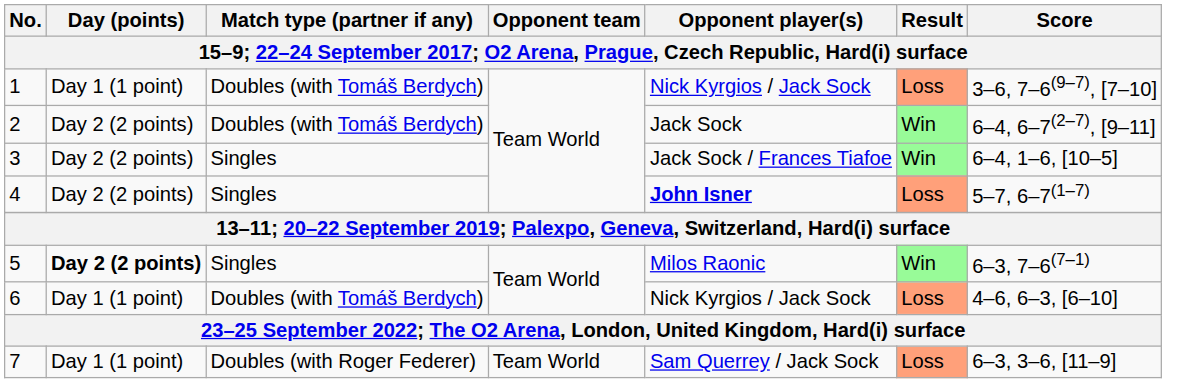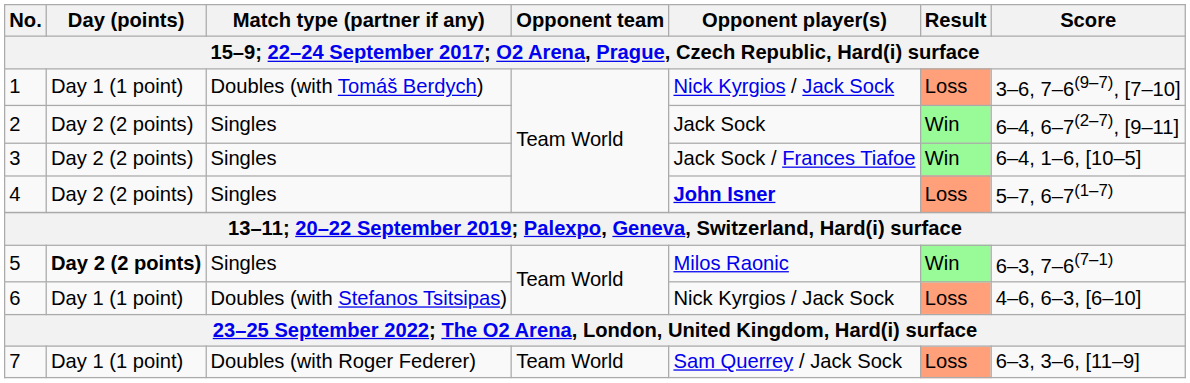 <table class="wikitable nowrap">
 <tr>
 <th scope="col">No.</th>
 <th scope="col">Day (points)</th>
 <th scope="col">Match type (partner if any)</th>
 <th scope="col">Opponent team</th>
 <th scope="col">Opponent player(s)</th>
 <th scope="col">Result</th>
 <th scope="col">Score</th>
 </tr>
 <tr>
 <th colspan=7>15–9; <a href='#'>22–24 September 2017</a>; <a href='#'>O2 Arena</a>, <a href='#'>Prague</a>, Czech Republic, Hard(i) surface</th>
 </tr>
 <tr>
 <td>1</td>
 <td>Day 1 (1 point)</td>
 <td>Doubles (with  <a href='#'>Tomáš Berdych</a>)</td>
 <td rowspan=4> Team World</td>
 <td> <a href='#'>Nick Kyrgios</a> /  <a href='#'>Jack Sock</a></td>
 <td bgcolor=FFA07A>Loss</td>
 <td>3–6, 7–6<sup>(9–7)</sup>, [7–10]</td>
 </tr>
 <tr>
 <td>2</td>
 <td>Day 2 (2 points)</td>
-<td>Doubles (with  <a href='#'>Tomáš Berdych</a>)</td>
+<td>Singles</td>
 <td> Jack Sock</td>
 <td bgcolor=98FB98>Win</td>
 <td>6–4, 6–7<sup>(2–7)</sup>, [9–11]</td>
 </tr>
 <tr>
 <td>3</td>
 <td>Day 2 (2 points)</td>
 <td>Singles</td>
 <td> Jack Sock /  <a href='#'>Frances Tiafoe</a></td>
 <td bgcolor=98FB98>Win</td>
 <td>6–4, 1–6, [10–5]</td>
 </tr>
 <tr>
 <td>4</td>
 <td>Day 2 (2 points)</td>
 <td>Singles</td>
 <td><strong> <a href='#'>John Isner</a></strong></td>
 <td bgcolor=FFA07A>Loss</td>
 <td>5–7, 6–7<sup>(1–7)</sup></td>
 </tr>
 <tr>
 </tr>
 <tr>
 <th colspan=7>13–11; <a href='#'>20–22 September 2019</a>; <a href='#'>Palexpo</a>, <a href='#'>Geneva</a>, Switzerland, Hard(i) surface</th>
 </tr>
 <tr>
 <td>5</td>
 <td><strong>Day 2 (2 points)</strong></td>
 <td>Singles</td>
 <td rowspan=2> Team World</td>
 <td> <a href='#'>Milos Raonic</a></td>
 <td bgcolor=98FB98>Win</td>
 <td>6–3, 7–6<sup>(7–1)</sup></td>
 </tr>
 <tr>
 <td>6</td>
 <td>Day 1 (1 point)</td>
-<td>Doubles (with  <a href='#'>Tomáš Berdych</a>)</td>
+<td>Doubles (with  <a href='#'>Stefanos Tsitsipas</a>)</td>
 <td> Nick Kyrgios /  Jack Sock</td>
 <td bgcolor=FFA07A>Loss</td>
 <td>4–6, 6–3, [6–10]</td>
 </tr>
 <tr>
 <th colspan=7><a href='#'>23–25 September 2022</a>; <a href='#'>The O2 Arena</a>, London, United Kingdom, Hard(i) surface</th>
 </tr>
 <tr>
 <td>7</td>
 <td>Day 1 (1 point)</td>
 <td>Doubles (with  Roger Federer)</td>
 <td> Team World</td>
 <td> <a href='#'>Sam Querrey</a> /  Jack Sock</td>
 <td bgcolor=FFA07A>Loss</td>
 <td>6–3, 3–6, [11–9]</td>
 </tr>
 </table>
